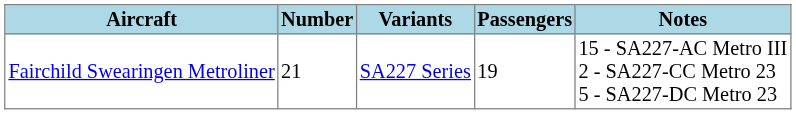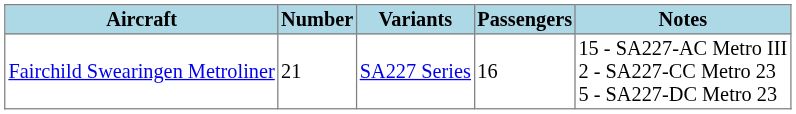 <table class="toccolours" border="1" cellpadding="2" style="margin:1em auto; border-collapse:collapse">
 <tr bgcolor=lightblue>
 <th>Aircraft</th>
 <th>Number</th>
 <th>Variants</th>
 <th>Passengers</th>
 <th>Notes</th>
 </tr>
 <tr>
 <td><a href='#'>Fairchild Swearingen Metroliner</a></td>
 <td>21</td>
 <td><a href='#'>SA227 Series</a></td>
-<td>19</td>
+<td>16</td>
 <td>15 - SA227-AC Metro III<br>2 - SA227-CC Metro 23<br>5 - SA227-DC Metro 23</td>
 </tr>
 </table>
